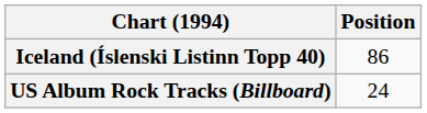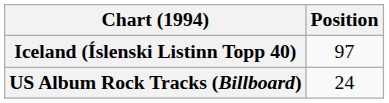 <table class="wikitable plainrowheaders" style="text-align:center">
 <tr>
 <th scope="col">Chart (1994)</th>
 <th scope="col">Position</th>
 </tr>
 <tr>
 <th scope="row">Iceland (Íslenski Listinn Topp 40)</th>
-<td>86</td>
+<td>97</td>
 </tr>
 <tr>
 <th scope="row">US Album Rock Tracks (<em>Billboard</em>)</th>
 <td>24</td>
 </tr>
 </table>
